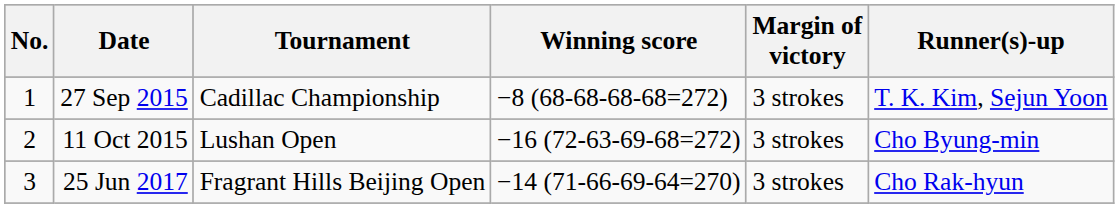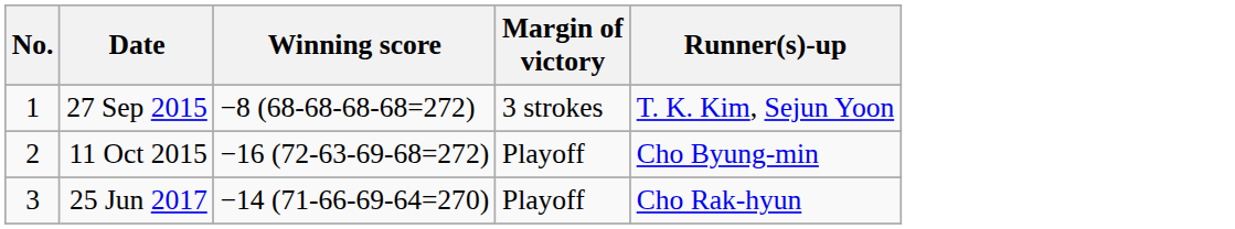 <table class="wikitable" style="font-size:95%;">
 <tr>
 <th>No.</th>
 <th>Date</th>
-<th>Tournament</th>
 <th>Winning score</th>
 <th>Margin of<br>victory</th>
 <th>Runner(s)-up</th>
 </tr>
 <tr>
 <td align=center>1</td>
 <td align=right>27 Sep <a href='#'>2015</a></td>
-<td>Cadillac Championship</td>
 <td>−8 (68-68-68-68=272)</td>
 <td>3 strokes</td>
 <td> <a href='#'>T. K. Kim</a>,  <a href='#'>Sejun Yoon</a></td>
 </tr>
 <tr>
 <td align=center>2</td>
 <td align=right>11 Oct 2015</td>
-<td>Lushan Open</td>
 <td>−16 (72-63-69-68=272)</td>
-<td>3 strokes</td>
+<td>Playoff</td>
 <td> <a href='#'>Cho Byung-min</a></td>
 </tr>
 <tr>
 <td align=center>3</td>
 <td align=right>25 Jun <a href='#'>2017</a></td>
-<td>Fragrant Hills Beijing Open</td>
 <td>−14 (71-66-69-64=270)</td>
-<td>3 strokes</td>
+<td>Playoff</td>
 <td> <a href='#'>Cho Rak-hyun</a></td>
 </tr>
 </table>
